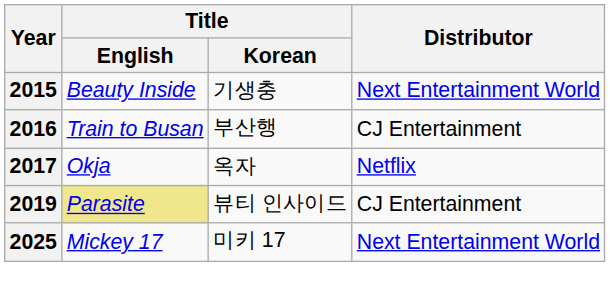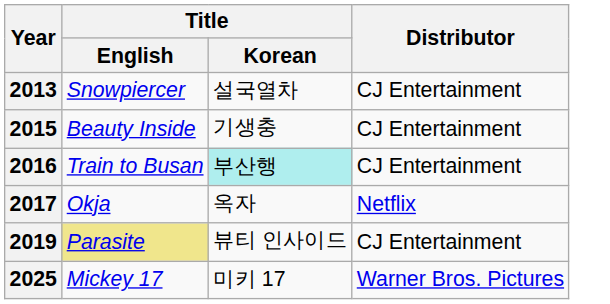 <table class="wikitable sortable plainrowheaders">
 <tr>
 <th rowspan="2" scope="col">Year</th>
 <th colspan="2" scope="col">Title</th>
 <th rowspan="2" scope="col">Distributor</th>
 </tr>
 <tr>
 <th>English</th>
 <th>Korean</th>
 </tr>
 <tr>
+<th scope="row">2013</th>
+<td><em><a href='#'>Snowpiercer</a></em></td>
+<td>설국열차</td>
+<td>CJ Entertainment</td>
+</tr>
+<tr>
 <th scope="row">2015</th>
 <td><em><a href='#'>Beauty Inside</a></em></td>
 <td>기생충</td>
-<td><a href='#'>Next Entertainment World</a></td>
+<td>CJ Entertainment</td>
 </tr>
 <tr>
 <th scope="row">2016</th>
 <td><em><a href='#'>Train to Busan</a></em></td>
-<td>부산행</td>
+<td style="background: paleturquoise;">부산행</td>
 <td>CJ Entertainment</td>
 </tr>
 <tr>
 <th scope="row">2017</th>
 <td><em><a href='#'>Okja</a></em></td>
 <td>옥자</td>
 <td><a href='#'>Netflix</a></td>
 </tr>
 <tr>
 <th scope="row">2019</th>
 <td style="background: khaki;"><em><a href='#'>Parasite</a></em></td>
 <td>뷰티 인사이드</td>
 <td>CJ Entertainment</td>
 </tr>
 <tr>
 <th scope="row">2025</th>
 <td><em><a href='#'>Mickey 17</a></em></td>
 <td>미키 17</td>
-<td><a href='#'>Next Entertainment World</a></td>
+<td><a href='#'>Warner Bros. Pictures</a></td>
 </tr>
 </table>
